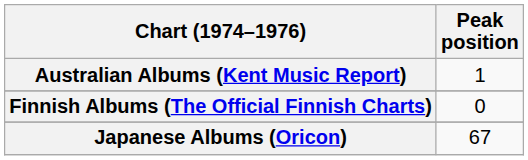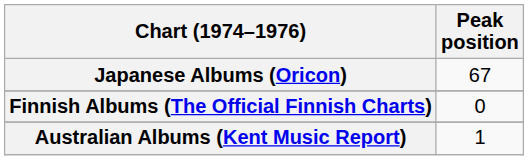 <table class="wikitable sortable plainrowheaders" style="text-align:center">
 <tr>
 <th scope="col">Chart (1974–1976)</th>
 <th scope="col">Peak<br>position</th>
 </tr>
 <tr>
-<th scope="row">Australian Albums (<a href='#'>Kent Music Report</a>)</th>
-<td>1</td>
+<th scope="row">Japanese Albums (<a href='#'>Oricon</a>)</th>
+<td align="center">67</td>
 </tr>
 <tr>
 </tr>
 <tr>
 </tr>
 <tr>
 <th scope="row">Finnish Albums (<a href='#'>The Official Finnish Charts</a>)</th>
 <td align="center">0</td>
 </tr>
 <tr>
 </tr>
 <tr>
-<th scope="row">Japanese Albums (<a href='#'>Oricon</a>)</th>
-<td align="center">67</td>
+<th scope="row">Australian Albums (<a href='#'>Kent Music Report</a>)</th>
+<td>1</td>
 </tr>
 <tr>
 </tr>
 <tr>
 </tr>
 <tr>
 </tr>
 <tr>
 </tr>
 </table>
